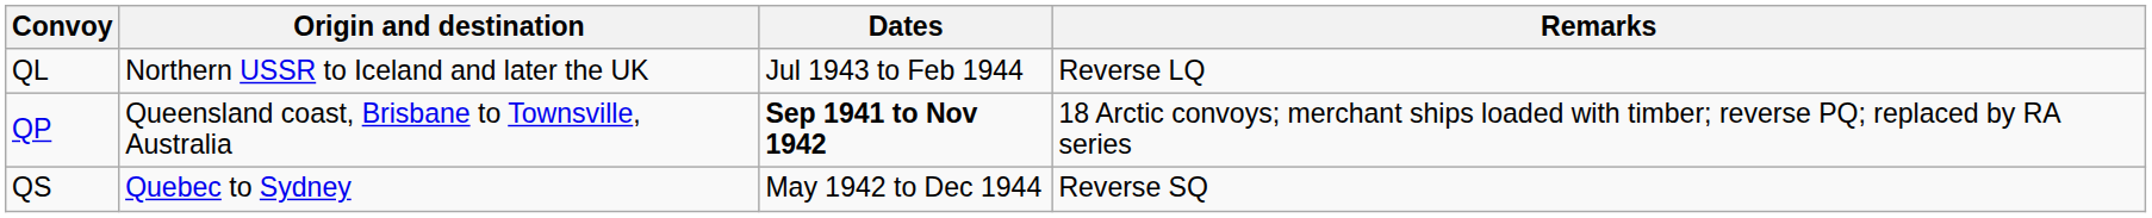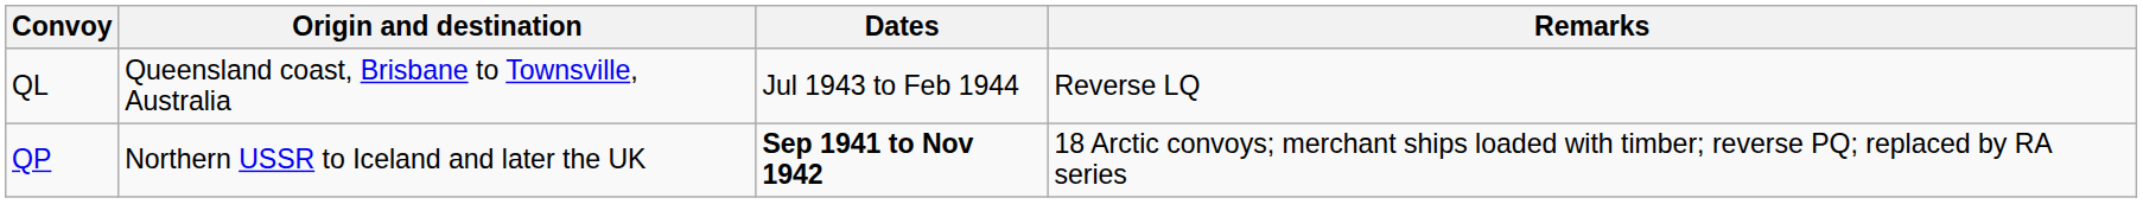 <table class="wikitable">
 <tr>
 <th>Convoy</th>
 <th>Origin and destination</th>
 <th>Dates</th>
 <th>Remarks</th>
 </tr>
 <tr>
 <td>QL</td>
-<td>Northern <a href='#'>USSR</a> to Iceland and later the UK</td>
+<td>Queensland coast, <a href='#'>Brisbane</a> to <a href='#'>Townsville</a>, Australia</td>
 <td>Jul 1943 to Feb 1944</td>
 <td>Reverse LQ</td>
 </tr>
 <tr>
 <td><a href='#'>QP</a></td>
-<td>Queensland coast, <a href='#'>Brisbane</a> to <a href='#'>Townsville</a>, Australia</td>
+<td>Northern <a href='#'>USSR</a> to Iceland and later the UK</td>
 <td><strong>Sep 1941 to Nov 1942</strong></td>
 <td>18 Arctic convoys; merchant ships loaded with timber; reverse PQ; replaced by RA series</td>
 </tr>
-<tr>
-<td>QS</td>
-<td><a href='#'>Quebec</a> to <a href='#'>Sydney</a></td>
-<td>May 1942 to Dec 1944</td>
-<td>Reverse SQ</td>
-</tr>
 </table>
